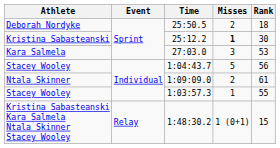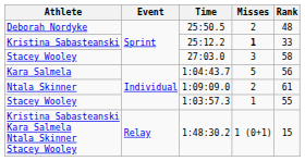 <table class=wikitable style=font-size:90%;text-align:center>
 <tr>
 <th>Athlete</th>
 <th>Event</th>
 <th>Time</th>
 <th>Misses</th>
 <th>Rank</th>
 </tr>
 <tr>
 <td align=left><a href='#'>Deborah Nordyke</a></td>
 <td align=left rowspan=3><a href='#'>Sprint</a></td>
 <td>25:50.5</td>
 <td>2</td>
-<td>18</td>
+<td>48</td>
 </tr>
 <tr>
 <td align=left><a href='#'>Kristina Sabasteanski</a></td>
 <td>25:12.2</td>
 <td><strong>1</strong></td>
-<td>30</td>
+<td>33</td>
+</tr>
+<tr>
+<td align=left><a href='#'>Stacey Wooley</a></td>
+<td>27:03.0</td>
+<td>3</td>
+<td>58</td>
 </tr>
 <tr>
 <td align=left><a href='#'>Kara Salmela</a></td>
-<td>27:03.0</td>
-<td>3</td>
-<td>53</td>
-</tr>
-<tr>
-<td align=left><a href='#'>Stacey Wooley</a></td>
 <td align=left rowspan=3><a href='#'>Individual</a></td>
 <td>1:04:43.7</td>
 <td>5</td>
 <td>56</td>
 </tr>
 <tr>
 <td align=left><a href='#'>Ntala Skinner</a></td>
 <td>1:09:09.0</td>
 <td>2</td>
 <td>61</td>
 </tr>
 <tr>
 <td align=left><a href='#'>Stacey Wooley</a></td>
 <td>1:03:57.3</td>
 <td>1</td>
 <td>55</td>
 </tr>
 <tr>
 <td align=left><a href='#'>Kristina Sabasteanski</a><br><a href='#'>Kara Salmela</a><br><a href='#'>Ntala Skinner</a><br><a href='#'>Stacey Wooley</a></td>
 <td align=left><a href='#'>Relay</a></td>
 <td>1:48:30.2</td>
 <td>1 (0+1)</td>
 <td>15</td>
 </tr>
 </table>
